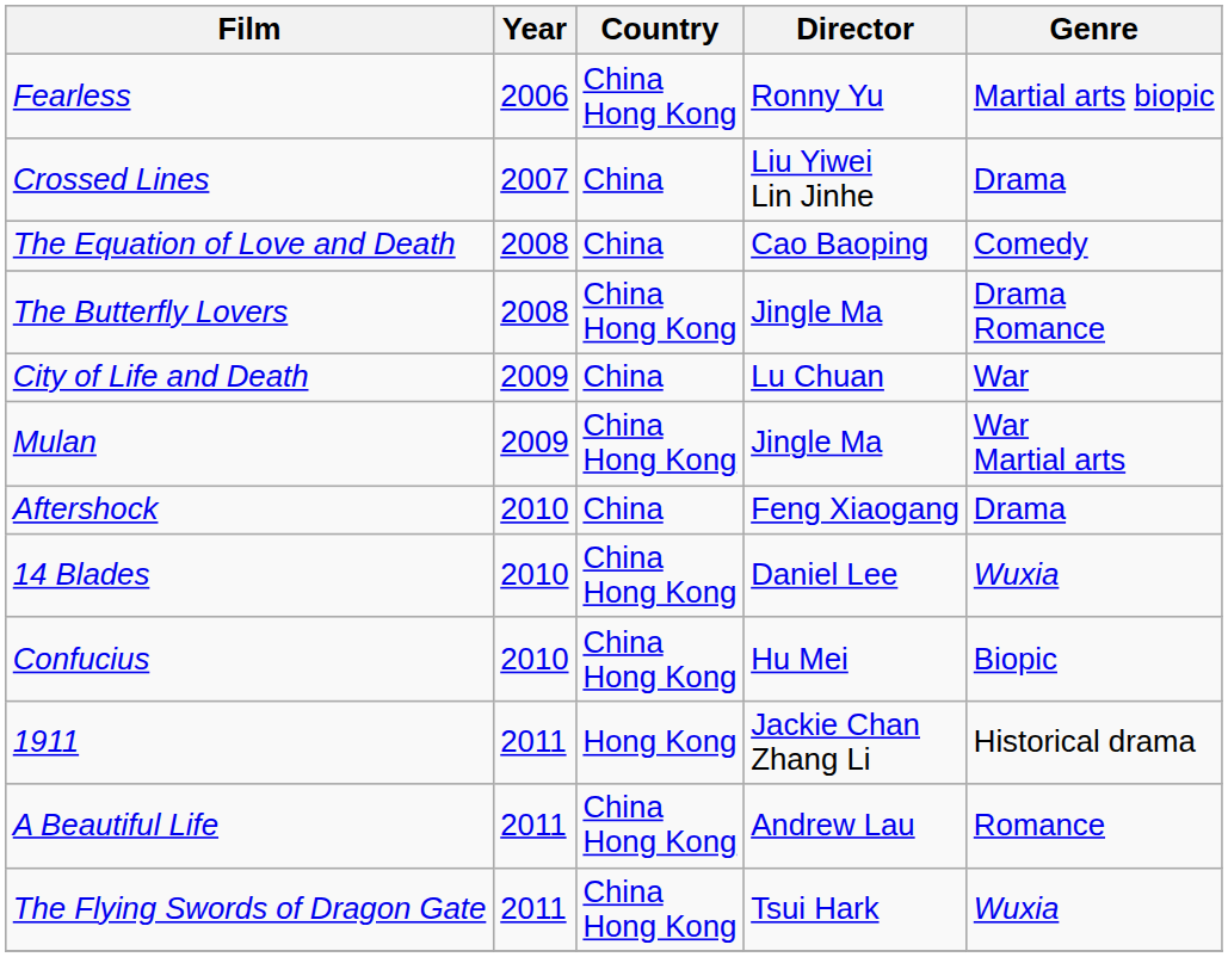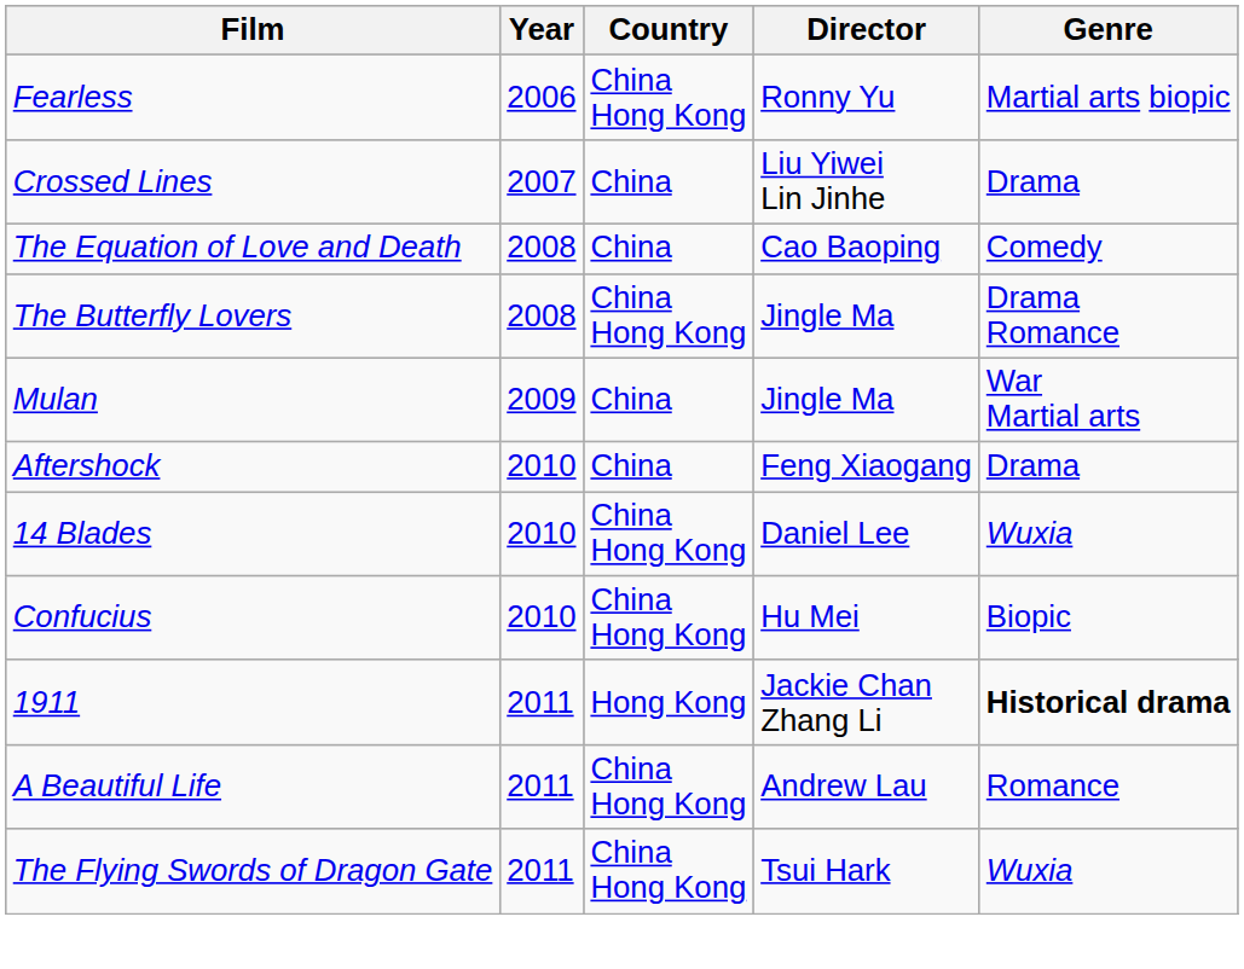 <table class="wikitable sortable">
 <tr>
 <th>Film</th>
 <th>Year</th>
 <th>Country</th>
 <th>Director</th>
 <th>Genre</th>
 </tr>
 <tr>
 <td><em><a href='#'>Fearless</a></em></td>
 <td><a href='#'>2006</a></td>
 <td><a href='#'>China</a> <br> <a href='#'>Hong Kong</a></td>
 <td><a href='#'>Ronny Yu</a></td>
 <td><a href='#'>Martial arts</a> <a href='#'>biopic</a></td>
 </tr>
 <tr>
 <td><em><a href='#'>Crossed Lines</a></em></td>
 <td><a href='#'>2007</a></td>
 <td><a href='#'>China</a></td>
 <td><a href='#'>Liu Yiwei</a> <br> Lin Jinhe</td>
 <td><a href='#'>Drama</a></td>
 </tr>
 <tr>
 <td><em><a href='#'>The Equation of Love and Death</a></em></td>
 <td><a href='#'>2008</a></td>
 <td><a href='#'>China</a></td>
 <td><a href='#'>Cao Baoping</a></td>
 <td><a href='#'>Comedy</a></td>
 </tr>
 <tr>
 <td><em><a href='#'>The Butterfly Lovers</a></em></td>
 <td><a href='#'>2008</a></td>
 <td><a href='#'>China</a> <br> <a href='#'>Hong Kong</a></td>
 <td><a href='#'>Jingle Ma</a></td>
 <td><a href='#'>Drama</a> <br> <a href='#'>Romance</a></td>
 </tr>
 <tr>
-<td><em><a href='#'>City of Life and Death</a></em></td>
+<td><em><a href='#'>Mulan</a></em></td>
 <td><a href='#'>2009</a></td>
 <td><a href='#'>China</a></td>
-<td><a href='#'>Lu Chuan</a></td>
-<td><a href='#'>War</a></td>
-</tr>
-<tr>
-<td><em><a href='#'>Mulan</a></em></td>
-<td><a href='#'>2009</a></td>
-<td><a href='#'>China</a> <br> <a href='#'>Hong Kong</a></td>
 <td><a href='#'>Jingle Ma</a></td>
 <td><a href='#'>War</a> <br> <a href='#'>Martial arts</a></td>
 </tr>
 <tr>
 <td><em><a href='#'>Aftershock</a></em></td>
 <td><a href='#'>2010</a></td>
 <td><a href='#'>China</a></td>
 <td><a href='#'>Feng Xiaogang</a></td>
 <td><a href='#'>Drama</a></td>
 </tr>
 <tr>
 <td><em><a href='#'>14 Blades</a></em></td>
 <td><a href='#'>2010</a></td>
 <td><a href='#'>China</a> <br> <a href='#'>Hong Kong</a></td>
 <td><a href='#'>Daniel Lee</a></td>
 <td><em><a href='#'>Wuxia</a></em></td>
 </tr>
 <tr>
 <td><em><a href='#'>Confucius</a></em></td>
 <td><a href='#'>2010</a></td>
 <td><a href='#'>China</a> <br> <a href='#'>Hong Kong</a></td>
 <td><a href='#'>Hu Mei</a></td>
 <td><a href='#'>Biopic</a></td>
 </tr>
 <tr>
 <td><em><a href='#'>1911</a></em></td>
 <td><a href='#'>2011</a></td>
 <td><a href='#'>Hong Kong</a></td>
 <td><a href='#'>Jackie Chan</a> <br> Zhang Li</td>
-<td>Historical drama</td>
+<td><strong>Historical drama</strong></td>
 </tr>
 <tr>
 <td><em><a href='#'>A Beautiful Life</a></em></td>
 <td><a href='#'>2011</a></td>
 <td><a href='#'>China</a> <br> <a href='#'>Hong Kong</a></td>
 <td><a href='#'>Andrew Lau</a></td>
 <td><a href='#'>Romance</a></td>
 </tr>
 <tr>
 <td><em><a href='#'>The Flying Swords of Dragon Gate</a></em></td>
 <td><a href='#'>2011</a></td>
 <td><a href='#'>China</a> <br> <a href='#'>Hong Kong</a></td>
 <td><a href='#'>Tsui Hark</a></td>
 <td><em><a href='#'>Wuxia</a></em></td>
 </tr>
 <tr>
 </tr>
 </table>
